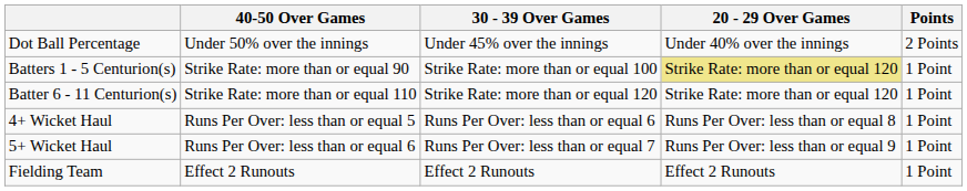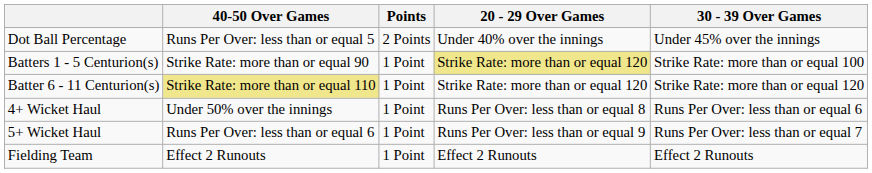 <table class="wikitable">
 <tr>
 <th></th>
 <th>40-50 Over Games</th>
+<th>Points</th>
+<th>20 - 29 Over Games</th>
 <th>30 - 39 Over Games</th>
-<th>20 - 29 Over Games</th>
-<th>Points</th>
 </tr>
 <tr>
 <td>Dot Ball Percentage</td>
-<td>Under 50% over the innings</td>
+<td>Runs Per Over: less than or equal 5</td>
+<td>2 Points</td>
+<td>Under 40% over the innings</td>
 <td>Under 45% over the innings</td>
-<td>Under 40% over the innings</td>
-<td>2 Points</td>
 </tr>
 <tr>
 <td>Batters 1 - 5 Centurion(s)</td>
 <td>Strike Rate: more than or equal 90</td>
+<td>1 Point</td>
+<td style="background: khaki;">Strike Rate: more than or equal 120</td>
 <td>Strike Rate: more than or equal 100</td>
-<td style="background: khaki;">Strike Rate: more than or equal 120</td>
-<td>1 Point</td>
 </tr>
 <tr>
 <td>Batter 6 - 11 Centurion(s)</td>
-<td>Strike Rate: more than or equal 110</td>
+<td style="background: khaki;">Strike Rate: more than or equal 110</td>
+<td>1 Point</td>
 <td>Strike Rate: more than or equal 120</td>
 <td>Strike Rate: more than or equal 120</td>
-<td>1 Point</td>
 </tr>
 <tr>
 <td>4+ Wicket Haul</td>
-<td>Runs Per Over: less than or equal 5</td>
+<td>Under 50% over the innings</td>
+<td>1 Point</td>
+<td>Runs Per Over: less than or equal 8</td>
 <td>Runs Per Over: less than or equal 6</td>
-<td>Runs Per Over: less than or equal 8</td>
-<td>1 Point</td>
 </tr>
 <tr>
 <td>5+ Wicket Haul</td>
 <td>Runs Per Over: less than or equal 6</td>
+<td>1 Point</td>
+<td>Runs Per Over: less than or equal 9</td>
 <td>Runs Per Over: less than or equal 7</td>
-<td>Runs Per Over: less than or equal 9</td>
-<td>1 Point</td>
 </tr>
 <tr>
 <td>Fielding Team</td>
 <td>Effect 2 Runouts</td>
+<td>1 Point</td>
 <td>Effect 2 Runouts</td>
 <td>Effect 2 Runouts</td>
-<td>1 Point</td>
 </tr>
 </table>
